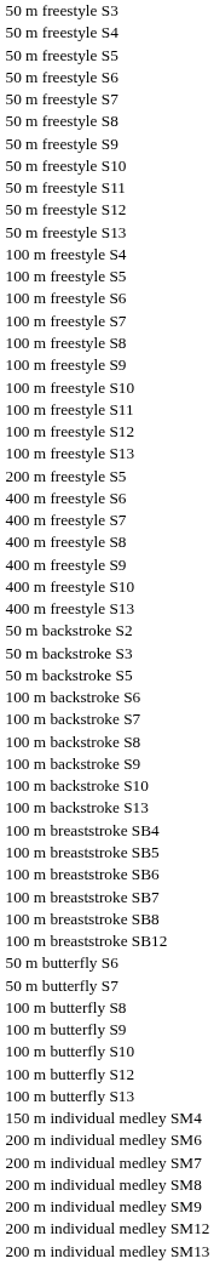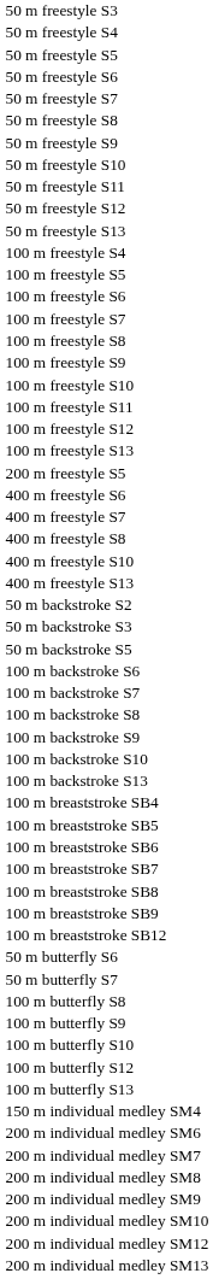 <table>
 <tr>
 <td>50 m freestyle S3<br></td>
 <td></td>
 <td></td>
 <td></td>
 </tr>
 <tr>
 <td>50 m freestyle S4<br></td>
 <td></td>
 <td></td>
 <td></td>
 </tr>
 <tr>
 <td>50 m freestyle S5<br></td>
 <td></td>
 <td></td>
 <td></td>
 </tr>
 <tr>
 <td>50 m freestyle S6<br></td>
 <td></td>
 <td></td>
 <td></td>
 </tr>
 <tr>
 <td>50 m freestyle S7<br></td>
 <td></td>
 <td></td>
 <td></td>
 </tr>
 <tr>
 <td>50 m freestyle S8<br></td>
 <td></td>
 <td></td>
 <td></td>
 </tr>
 <tr>
 <td>50 m freestyle S9<br></td>
 <td></td>
 <td></td>
 <td></td>
 </tr>
 <tr>
 <td>50 m freestyle S10<br></td>
 <td></td>
 <td></td>
 <td></td>
 </tr>
 <tr>
 <td>50 m freestyle S11<br></td>
 <td></td>
 <td></td>
 <td></td>
 </tr>
 <tr>
 <td>50 m freestyle S12<br></td>
 <td></td>
 <td></td>
 <td></td>
 </tr>
 <tr>
 <td>50 m freestyle S13<br></td>
 <td></td>
 <td></td>
 <td></td>
 </tr>
 <tr>
 <td>100 m freestyle S4<br></td>
 <td></td>
 <td></td>
 <td></td>
 </tr>
 <tr>
 <td>100 m freestyle S5<br></td>
 <td></td>
 <td></td>
 <td></td>
 </tr>
 <tr>
 <td>100 m freestyle S6<br></td>
 <td></td>
 <td></td>
 <td></td>
 </tr>
 <tr>
 <td>100 m freestyle S7<br></td>
 <td></td>
 <td></td>
 <td></td>
 </tr>
 <tr>
 <td>100 m freestyle S8<br></td>
 <td></td>
 <td></td>
 <td></td>
 </tr>
 <tr>
 <td>100 m freestyle S9<br></td>
 <td></td>
 <td></td>
 <td></td>
 </tr>
 <tr>
 <td>100 m freestyle S10<br></td>
 <td></td>
 <td></td>
 <td></td>
 </tr>
 <tr>
 <td>100 m freestyle S11<br></td>
 <td></td>
 <td></td>
 <td></td>
 </tr>
 <tr>
 <td>100 m freestyle S12<br></td>
 <td></td>
 <td></td>
 <td></td>
 </tr>
 <tr>
 <td>100 m freestyle S13<br></td>
 <td></td>
 <td></td>
 <td></td>
 </tr>
 <tr>
 <td>200 m freestyle S5<br></td>
 <td></td>
 <td></td>
 <td></td>
 </tr>
 <tr>
 <td>400 m freestyle S6<br></td>
 <td></td>
 <td></td>
 <td></td>
 </tr>
 <tr>
 <td>400 m freestyle S7<br></td>
 <td></td>
 <td></td>
 <td></td>
 </tr>
 <tr>
 <td>400 m freestyle S8<br></td>
 <td></td>
 <td></td>
 <td></td>
 </tr>
 <tr>
-<td>400 m freestyle S9<br></td>
-<td></td>
-<td></td>
-<td></td>
-</tr>
-<tr>
 <td>400 m freestyle S10<br></td>
 <td></td>
 <td></td>
 <td></td>
 </tr>
 <tr>
 <td>400 m freestyle S13<br></td>
 <td></td>
 <td></td>
 <td><br></td>
 </tr>
 <tr>
 <td>50 m backstroke S2<br></td>
 <td></td>
 <td></td>
 <td></td>
 </tr>
 <tr>
 <td>50 m backstroke S3<br></td>
 <td></td>
 <td></td>
 <td></td>
 </tr>
 <tr>
 <td>50 m backstroke S5<br></td>
 <td></td>
 <td></td>
 <td></td>
 </tr>
 <tr>
 <td>100 m backstroke S6<br></td>
 <td></td>
 <td></td>
 <td></td>
 </tr>
 <tr>
 <td>100 m backstroke S7<br></td>
 <td></td>
 <td></td>
 <td></td>
 </tr>
 <tr>
 <td>100 m backstroke S8<br></td>
 <td></td>
 <td></td>
 <td></td>
 </tr>
 <tr>
 <td>100 m backstroke S9<br></td>
 <td></td>
 <td></td>
 <td></td>
 </tr>
 <tr>
 <td>100 m backstroke S10<br></td>
 <td><br></td>
 <td></td>
 <td></td>
 </tr>
 <tr>
 <td>100 m backstroke S13<br></td>
 <td></td>
 <td></td>
 <td></td>
 </tr>
 <tr>
 <td>100 m breaststroke SB4<br></td>
 <td></td>
 <td></td>
 <td></td>
 </tr>
 <tr>
 <td>100 m breaststroke SB5<br></td>
 <td></td>
 <td></td>
 <td></td>
 </tr>
 <tr>
 <td>100 m breaststroke SB6<br></td>
 <td></td>
 <td></td>
 <td></td>
 </tr>
 <tr>
 <td>100 m breaststroke SB7<br></td>
 <td></td>
 <td></td>
 <td></td>
 </tr>
 <tr>
 <td>100 m breaststroke SB8<br></td>
 <td></td>
 <td></td>
 <td></td>
 </tr>
 <tr>
+<td>100 m breaststroke SB9<br></td>
+<td></td>
+<td></td>
+<td></td>
+</tr>
+<tr>
 <td>100 m breaststroke SB12<br></td>
 <td></td>
 <td></td>
 <td></td>
 </tr>
 <tr>
 <td>50 m butterfly S6<br></td>
 <td></td>
 <td></td>
 <td></td>
 </tr>
 <tr>
 <td>50 m butterfly S7<br></td>
 <td></td>
 <td></td>
 <td></td>
 </tr>
 <tr>
 <td>100 m butterfly S8<br></td>
 <td></td>
 <td></td>
 <td></td>
 </tr>
 <tr>
 <td>100 m butterfly S9<br></td>
 <td></td>
 <td></td>
 <td></td>
 </tr>
 <tr>
 <td>100 m butterfly S10<br></td>
 <td></td>
 <td></td>
 <td></td>
 </tr>
 <tr>
 <td>100 m butterfly S12<br></td>
 <td></td>
 <td></td>
 <td></td>
 </tr>
 <tr>
 <td>100 m butterfly S13<br></td>
 <td></td>
 <td></td>
 <td></td>
 </tr>
 <tr>
 <td>150 m individual medley SM4<br></td>
 <td></td>
 <td></td>
 <td></td>
 </tr>
 <tr>
 <td>200 m individual medley SM6<br></td>
 <td></td>
 <td></td>
 <td></td>
 </tr>
 <tr>
 <td>200 m individual medley SM7<br></td>
 <td></td>
 <td></td>
 <td></td>
 </tr>
 <tr>
 <td>200 m individual medley SM8<br></td>
 <td></td>
 <td></td>
 <td></td>
 </tr>
 <tr>
 <td>200 m individual medley SM9<br></td>
 <td></td>
 <td></td>
 <td></td>
 </tr>
 <tr>
+<td>200 m individual medley SM10<br></td>
+<td></td>
+<td></td>
+<td></td>
+</tr>
+<tr>
 <td>200 m individual medley SM12<br></td>
 <td></td>
 <td></td>
 <td></td>
 </tr>
 <tr>
 <td>200 m individual medley SM13<br></td>
 <td></td>
 <td></td>
 <td></td>
 </tr>
 </table>
